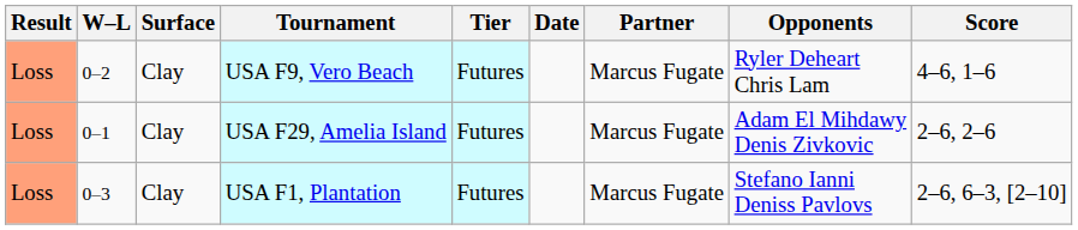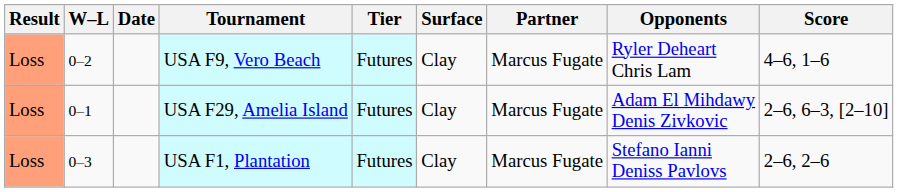 <table class="sortable wikitable">
 <tr>
 <th>Result</th>
 <th class="unsortable">W–L</th>
-<th>Surface</th>
+<th>Date</th>
 <th>Tournament</th>
 <th>Tier</th>
-<th>Date</th>
+<th>Surface</th>
 <th>Partner</th>
 <th>Opponents</th>
 <th class="unsortable">Score</th>
 </tr>
 <tr>
 <td style="background:#ffa07a;">Loss</td>
 <td><small>0–2</small></td>
-<td>Clay</td>
+<td></td>
 <td style="background:#cffcff;">USA F9, <a href='#'>Vero Beach</a></td>
 <td style="background:#cffcff;">Futures</td>
-<td></td>
+<td>Clay</td>
 <td> Marcus Fugate</td>
 <td> <a href='#'>Ryler Deheart</a> <br>  Chris Lam</td>
 <td>4–6, 1–6</td>
 </tr>
 <tr>
 <td style="background:#ffa07a;">Loss</td>
 <td><small>0–1</small></td>
-<td>Clay</td>
+<td></td>
 <td style="background:#cffcff;">USA F29, <a href='#'>Amelia Island</a></td>
 <td style="background:#cffcff;">Futures</td>
-<td></td>
+<td>Clay</td>
 <td> Marcus Fugate</td>
 <td> <a href='#'>Adam El Mihdawy</a> <br>  <a href='#'>Denis Zivkovic</a></td>
-<td>2–6, 2–6</td>
+<td>2–6, 6–3, [2–10]</td>
 </tr>
 <tr>
 <td style="background:#ffa07a;">Loss</td>
 <td><small>0–3</small></td>
-<td>Clay</td>
+<td></td>
 <td style="background:#cffcff;">USA F1, <a href='#'>Plantation</a></td>
 <td style="background:#cffcff;">Futures</td>
-<td></td>
+<td>Clay</td>
 <td> Marcus Fugate</td>
 <td> <a href='#'>Stefano Ianni</a> <br>  <a href='#'>Deniss Pavlovs</a></td>
-<td>2–6, 6–3, [2–10]</td>
+<td>2–6, 2–6</td>
 </tr>
 </table>
